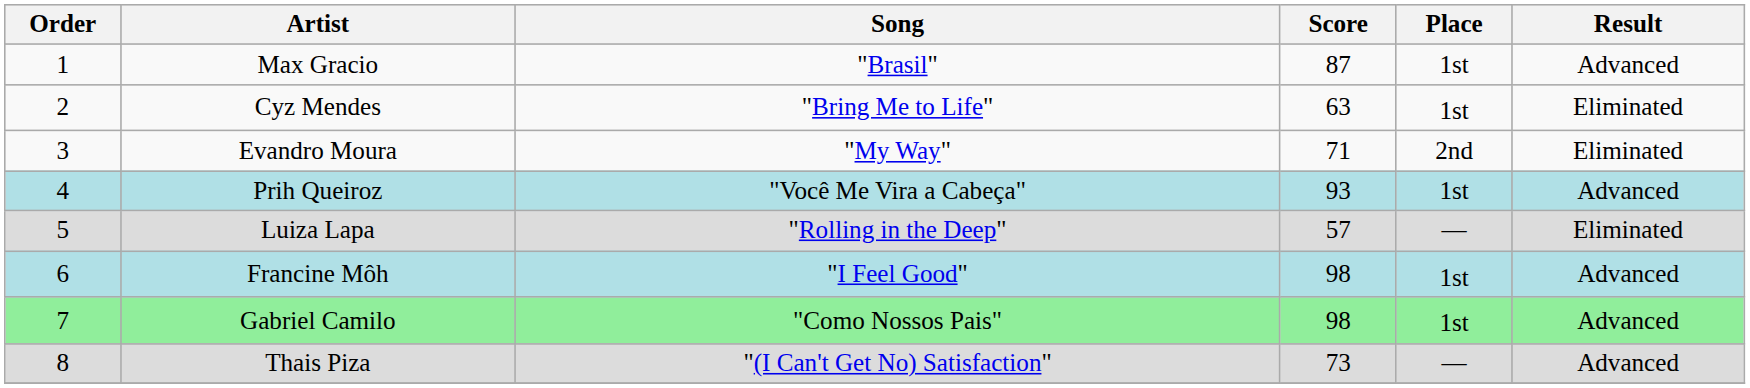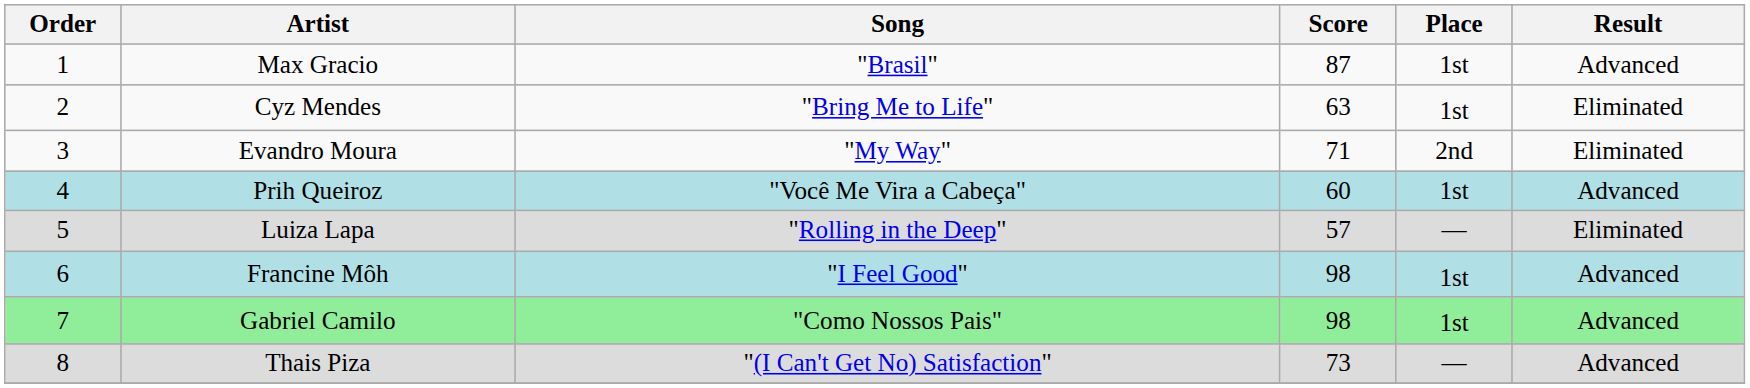 <table class="wikitable" style="text-align:center; width:70%;">
 <tr>
 <th scope="col" width="05%">Order</th>
 <th scope="col" width="17%">Artist</th>
 <th scope="col" width="33%">Song</th>
 <th scope="col" width="05%">Score</th>
 <th scope="col" width="05%">Place</th>
 <th scope="col" width="10%">Result</th>
 </tr>
 <tr>
 <td>1</td>
 <td>Max Gracio</td>
 <td>"<a href='#'>Brasil</a>"</td>
 <td>87</td>
 <td>1st</td>
 <td>Advanced</td>
 </tr>
 <tr>
 <td>2</td>
 <td>Cyz Mendes</td>
 <td>"<a href='#'>Bring Me to Life</a>"</td>
 <td>63</td>
 <td>1st<sup></sup></td>
 <td>Eliminated</td>
 </tr>
 <tr>
 <td>3</td>
 <td>Evandro Moura</td>
 <td>"<a href='#'>My Way</a>"</td>
 <td>71</td>
 <td>2nd</td>
 <td>Eliminated</td>
 </tr>
 <tr bgcolor="#b0e0e6">
 <td>4</td>
 <td>Prih Queiroz</td>
 <td>"Você Me Vira a Cabeça"</td>
-<td>93</td>
+<td>60</td>
 <td>1st</td>
 <td>Advanced</td>
 </tr>
 <tr bgcolor="#dcdcdc">
 <td>5</td>
 <td>Luiza Lapa</td>
 <td>"<a href='#'>Rolling in the Deep</a>"</td>
 <td>57</td>
 <td>—</td>
 <td>Eliminated</td>
 </tr>
 <tr bgcolor="#b0e0e6">
 <td>6</td>
 <td>Francine Môh</td>
 <td>"<a href='#'>I Feel Good</a>"</td>
 <td>98</td>
 <td>1st<sup></sup></td>
 <td>Advanced</td>
 </tr>
 <tr bgcolor="#90ee9b">
 <td>7</td>
 <td>Gabriel Camilo</td>
 <td>"Como Nossos Pais"</td>
 <td>98</td>
 <td>1st<sup></sup></td>
 <td>Advanced</td>
 </tr>
 <tr bgcolor="#dcdcdc">
 <td>8</td>
 <td>Thais Piza</td>
 <td>"<a href='#'>(I Can't Get No) Satisfaction</a>"</td>
 <td>73</td>
 <td>—</td>
 <td>Advanced</td>
 </tr>
 <tr>
 </tr>
 </table>
